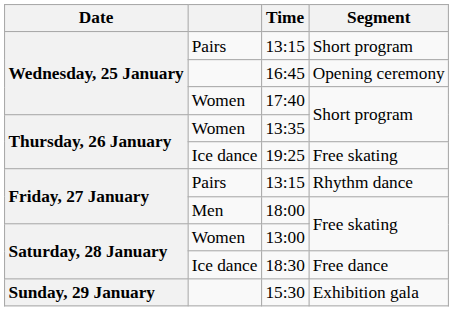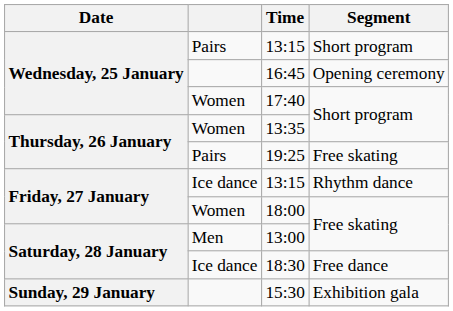 <table class="wikitable unsortable" style="text-align:left;">
 <tr>
 <th scope="col">Date</th>
 <th scope="col"></th>
 <th scope="col">Time</th>
 <th scope="col">Segment</th>
 </tr>
 <tr>
 <th scope="row" style="text-align:left" rowspan=3>Wednesday, 25 January</th>
 <td>Pairs</td>
 <td>13:15</td>
 <td>Short program</td>
 </tr>
 <tr>
 <td></td>
 <td>16:45</td>
 <td>Opening ceremony</td>
 </tr>
 <tr>
 <td>Women</td>
 <td>17:40</td>
 <td rowspan="2">Short program</td>
 </tr>
 <tr>
 <th scope="row" style="text-align:left" rowspan=2>Thursday, 26 January</th>
 <td>Women</td>
 <td>13:35</td>
 </tr>
 <tr>
-<td>Ice dance</td>
+<td>Pairs</td>
 <td>19:25</td>
 <td>Free skating</td>
 </tr>
 <tr>
 <th scope="row" style="text-align:left" rowspan=2>Friday, 27 January</th>
-<td>Pairs</td>
+<td>Ice dance</td>
 <td>13:15</td>
 <td>Rhythm dance</td>
 </tr>
 <tr>
-<td>Men</td>
+<td>Women</td>
 <td>18:00</td>
 <td rowspan="2">Free skating</td>
 </tr>
 <tr>
 <th scope="row" style="text-align:left" rowspan=2>Saturday, 28 January</th>
-<td>Women</td>
+<td>Men</td>
 <td>13:00</td>
 </tr>
 <tr>
 <td>Ice dance</td>
 <td>18:30</td>
 <td>Free dance</td>
 </tr>
 <tr>
 <th scope="row" style="text-align:left">Sunday, 29 January</th>
 <td></td>
 <td>15:30</td>
 <td>Exhibition gala</td>
 </tr>
 </table>
